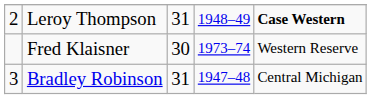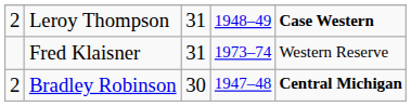 <table class="wikitable">
 <tr>
 </tr>
 <tr>
 <td>2</td>
 <td>Leroy Thompson</td>
 <td>31</td>
 <td style="font-size:80%;"><a href='#'>1948–49</a></td>
 <td style="font-size:80%;"><strong>Case Western</strong></td>
 </tr>
 <tr>
 <td></td>
 <td>Fred Klaisner</td>
-<td>30</td>
+<td>31</td>
 <td style="font-size:80%;"><a href='#'>1973–74</a></td>
 <td style="font-size:80%;">Western Reserve</td>
 </tr>
 <tr>
-<td>3</td>
+<td>2</td>
 <td><a href='#'>Bradley Robinson</a></td>
-<td>31</td>
+<td>30</td>
 <td style="font-size:80%;"><a href='#'>1947–48</a></td>
-<td style="font-size:80%;">Central Michigan</td>
+<td style="font-size:80%;"><strong>Central Michigan</strong></td>
 </tr>
 </table>
